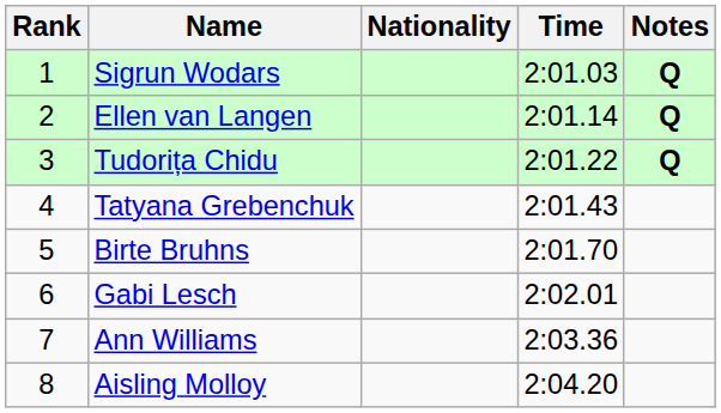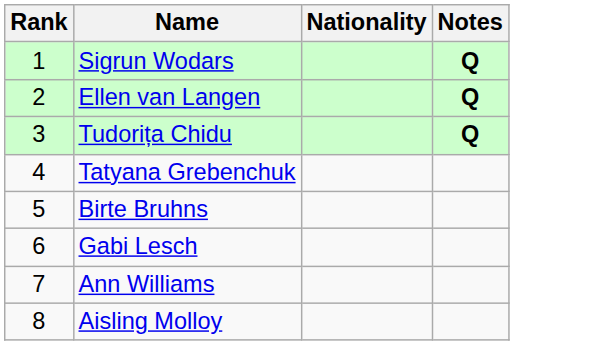 <table class="wikitable sortable" style="text-align:center">
 <tr>
 <th>Rank</th>
 <th>Name</th>
 <th>Nationality</th>
-<th>Time</th>
 <th>Notes</th>
 </tr>
 <tr bgcolor=ccffcc>
 <td>1</td>
 <td align=left><a href='#'>Sigrun Wodars</a></td>
 <td align=left></td>
-<td>2:01.03</td>
 <td><strong>Q</strong></td>
 </tr>
 <tr bgcolor=ccffcc>
 <td>2</td>
 <td align=left><a href='#'>Ellen van Langen</a></td>
 <td align=left></td>
-<td>2:01.14</td>
 <td><strong>Q</strong></td>
 </tr>
 <tr bgcolor=ccffcc>
 <td>3</td>
 <td align=left><a href='#'>Tudorița Chidu</a></td>
 <td align=left></td>
-<td>2:01.22</td>
 <td><strong>Q</strong></td>
 </tr>
 <tr>
 <td>4</td>
 <td align=left><a href='#'>Tatyana Grebenchuk</a></td>
 <td align=left></td>
-<td>2:01.43</td>
 <td></td>
 </tr>
 <tr>
 <td>5</td>
 <td align=left><a href='#'>Birte Bruhns</a></td>
 <td align=left></td>
-<td>2:01.70</td>
 <td></td>
 </tr>
 <tr>
 <td>6</td>
 <td align=left><a href='#'>Gabi Lesch</a></td>
 <td align=left></td>
-<td>2:02.01</td>
 <td></td>
 </tr>
 <tr>
 <td>7</td>
 <td align=left><a href='#'>Ann Williams</a></td>
 <td align=left></td>
-<td>2:03.36</td>
 <td></td>
 </tr>
 <tr>
 <td>8</td>
 <td align=left><a href='#'>Aisling Molloy</a></td>
 <td align=left></td>
-<td>2:04.20</td>
 <td></td>
 </tr>
 </table>
